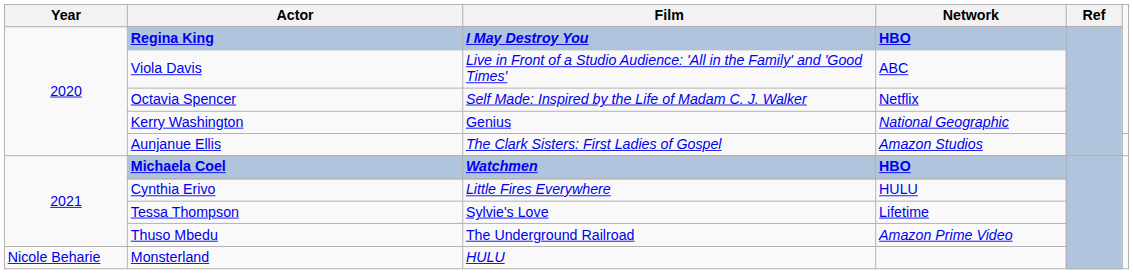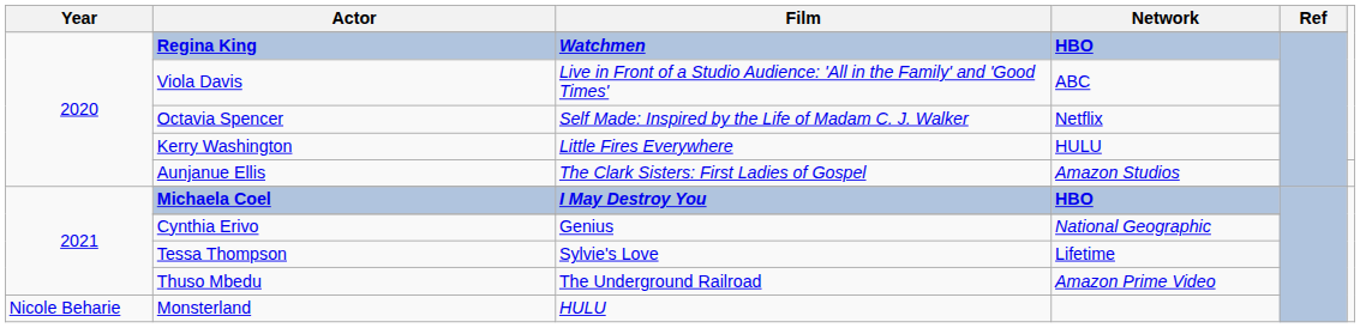 <table class="wikitable" style="width:100%;">
 <tr style="background:#bebebe;">
 <th style="width:11%;">Year</th>
 <th style="width:30%;">Actor</th>
 <th style="width:37%;">Film</th>
 <th style="width:17%;">Network</th>
 <th style="width:5%;">Ref</th>
 </tr>
 <tr>
 <td rowspan="6" align="center"><a href='#'>2020</a></td>
 </tr>
 <tr style="background:#B0C4DE">
 <td><strong><a href='#'>Regina King</a></strong></td>
-<td><strong><em><a href='#'>I May Destroy You</a></em></strong></td>
+<td><strong><em><a href='#'>Watchmen</a></em></strong></td>
 <td><strong><a href='#'>HBO</a></strong></td>
 <td rowspan="6" align="center"></td>
 </tr>
 <tr>
 <td><a href='#'>Viola Davis</a></td>
 <td><em><a href='#'>Live in Front of a Studio Audience: 'All in the Family' and 'Good Times'</a></em></td>
 <td><a href='#'>ABC</a></td>
 </tr>
 <tr>
 <td><a href='#'>Octavia Spencer</a></td>
 <td><em><a href='#'>Self Made: Inspired by the Life of Madam C. J. Walker</a></em></td>
 <td><a href='#'>Netflix</a></td>
 </tr>
 <tr>
 <td><a href='#'>Kerry Washington</a></td>
-<td><a href='#'>Genius</a></td>
-<td><em><a href='#'>National Geographic</a></em></td>
+<td><em><a href='#'>Little Fires Everywhere</a></em></td>
+<td><a href='#'>HULU</a></td>
 </tr>
 <tr>
 <td><a href='#'>Aunjanue Ellis</a></td>
 <td><em><a href='#'>The Clark Sisters: First Ladies of Gospel</a></em></td>
 <td><em><a href='#'>Amazon Studios</a></em></td>
 <td></td>
 </tr>
 <tr>
 <td rowspan="6" align="center"><a href='#'>2021</a></td>
 </tr>
 <tr style="background:#B0C4DE">
 <td><strong><a href='#'>Michaela Coel</a></strong></td>
-<td><strong><em><a href='#'>Watchmen</a></em></strong></td>
+<td><strong><em><a href='#'>I May Destroy You</a></em></strong></td>
 <td><strong><a href='#'>HBO</a></strong></td>
 <td rowspan="6" align="center"></td>
 </tr>
 <tr>
 </tr>
 <tr>
 <td><a href='#'>Cynthia Erivo</a></td>
-<td><em><a href='#'>Little Fires Everywhere</a></em></td>
-<td><a href='#'>HULU</a></td>
+<td><a href='#'>Genius</a></td>
+<td><em><a href='#'>National Geographic</a></em></td>
 </tr>
 <tr>
 <td><a href='#'>Tessa Thompson</a></td>
 <td><a href='#'>Sylvie's Love</a></td>
 <td><a href='#'>Lifetime</a></td>
 </tr>
 <tr>
 <td><a href='#'>Thuso Mbedu</a></td>
 <td><a href='#'>The Underground Railroad</a></td>
 <td><em><a href='#'>Amazon Prime Video</a></em></td>
 </tr>
 <tr>
 <td><a href='#'>Nicole Beharie</a></td>
 <td><a href='#'>Monsterland</a></td>
 <td><em><a href='#'>HULU</a></em></td>
 </tr>
 </table>
